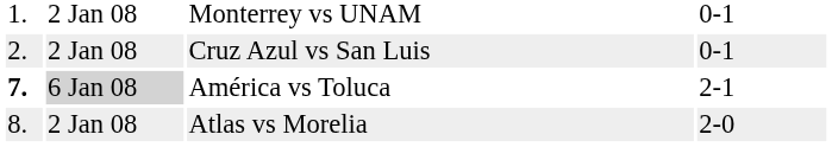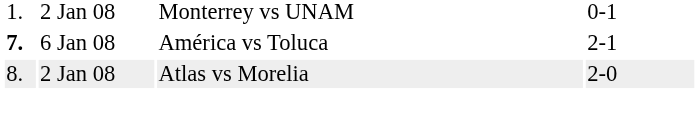 <table>
 <tr>
 <td width="20">1.</td>
 <td width="80">2 Jan 08</td>
 <td width="300">Monterrey vs UNAM</td>
 <td width="75">0-1</td>
 </tr>
-<tr bgcolor=#eeeeee>
-<td>2.</td>
-<td>2 Jan 08</td>
-<td>Cruz Azul vs San Luis</td>
-<td>0-1</td>
-</tr>
 <tr>
 <td width="20"><strong>7.</strong></td>
-<td width="80" style="background: lightgrey;">6 Jan 08</td>
+<td width="80">6 Jan 08</td>
 <td width="300">América vs Toluca</td>
 <td>2-1</td>
 </tr>
 <tr bgcolor=#eeeeee>
 <td>8.</td>
 <td>2 Jan 08</td>
 <td>Atlas vs Morelia</td>
 <td>2-0</td>
 </tr>
 </table>
